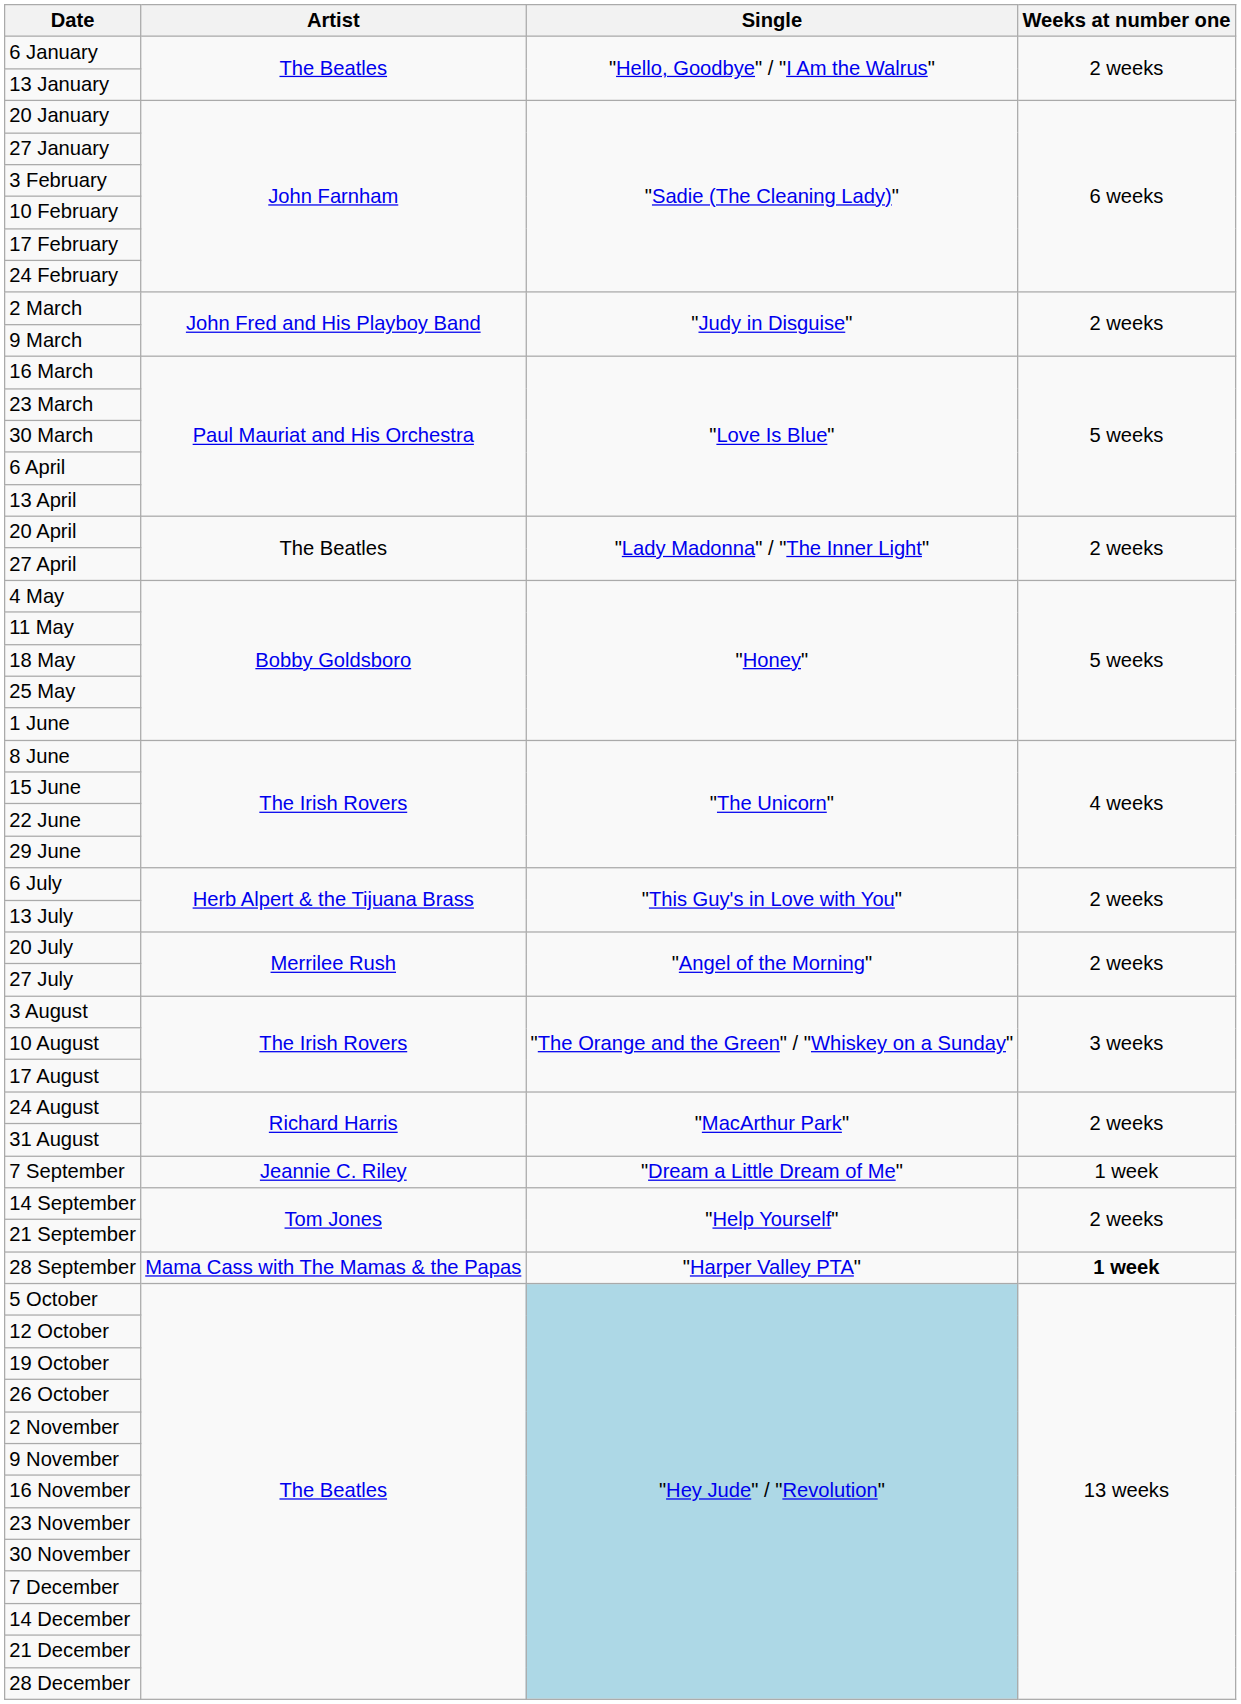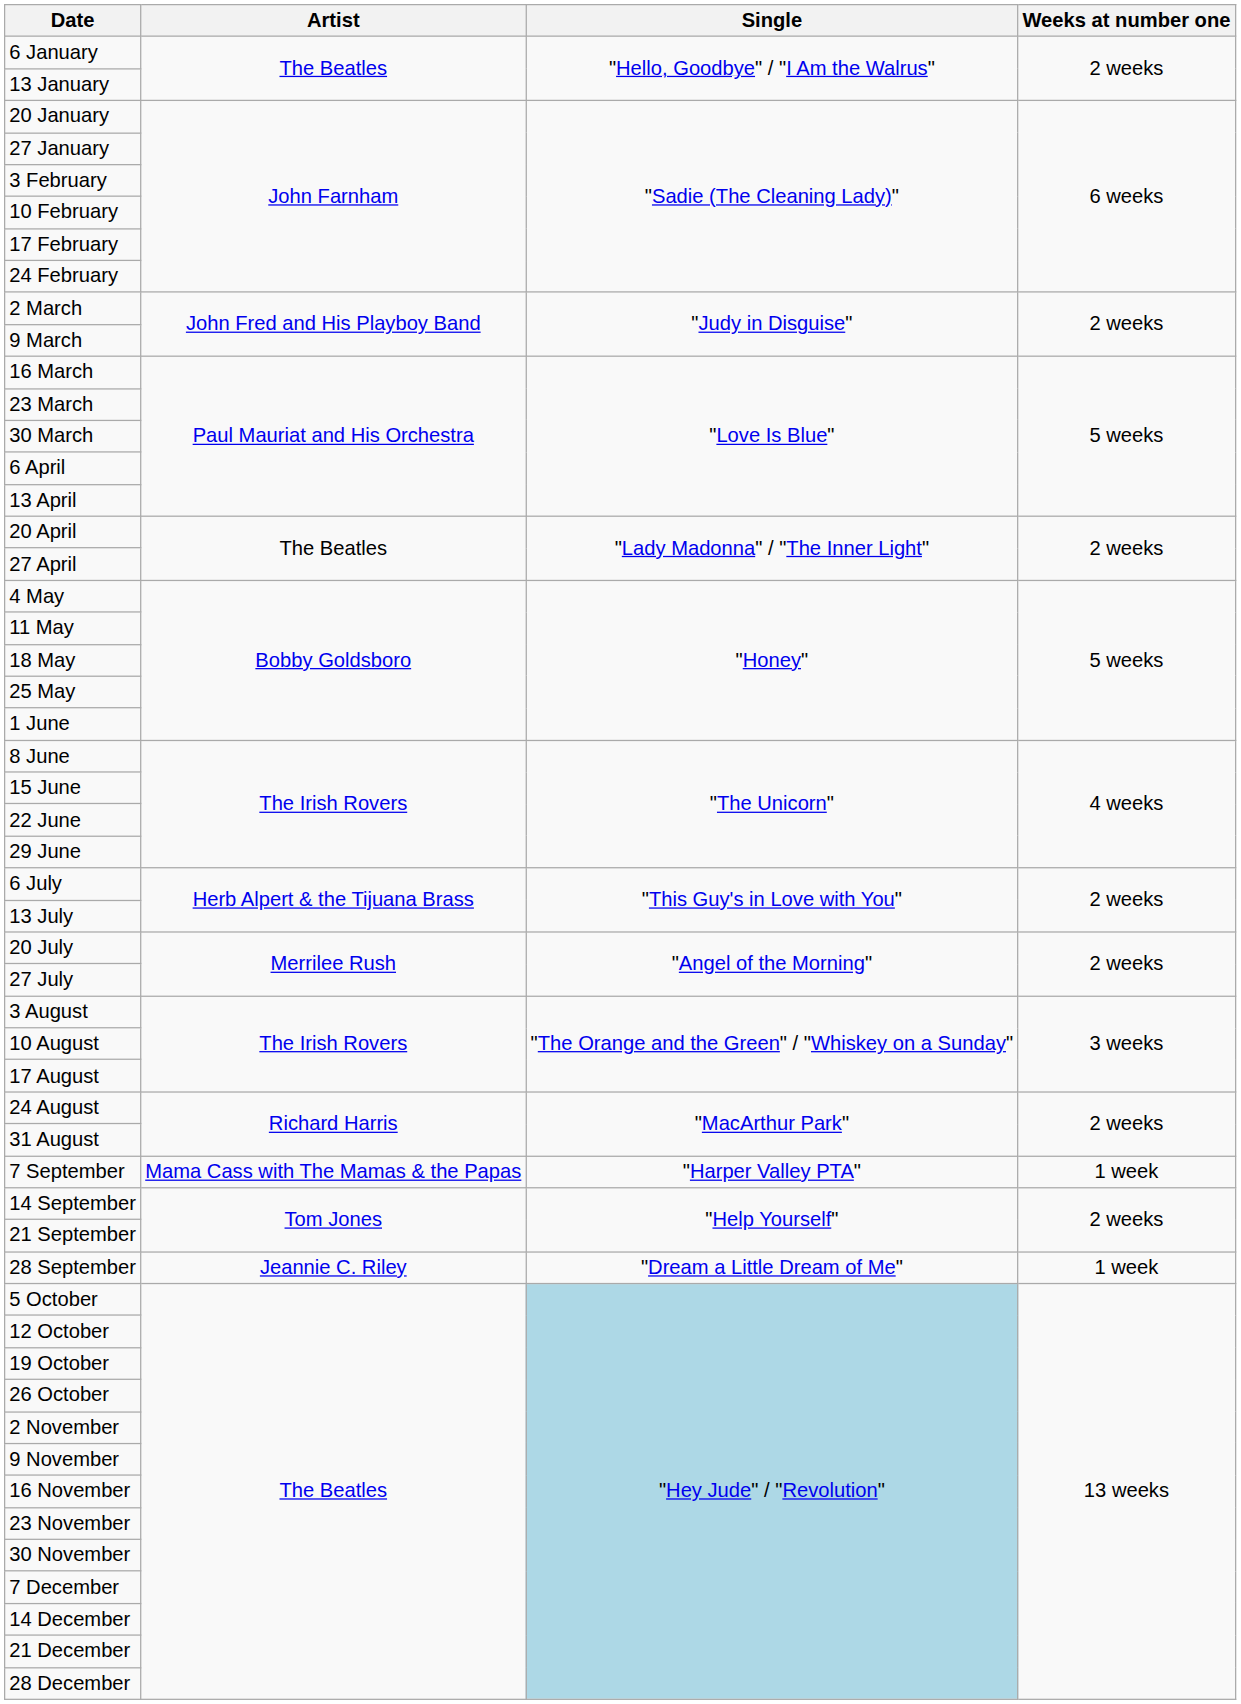 <table class="wikitable">
 <tr>
 <th>Date</th>
 <th>Artist</th>
 <th>Single</th>
 <th>Weeks at number one</th>
 </tr>
 <tr>
 <td>6 January</td>
 <td align="center" rowspan=2><a href='#'>The Beatles</a></td>
 <td align="center" rowspan=2>"<a href='#'>Hello, Goodbye</a>" / "<a href='#'>I Am the Walrus</a>"</td>
 <td align="center" rowspan=2>2 weeks</td>
 </tr>
 <tr>
 <td>13 January</td>
 </tr>
 <tr>
 <td>20 January</td>
 <td align="center" rowspan=6><a href='#'>John Farnham</a></td>
 <td align="center" rowspan=6>"<a href='#'>Sadie (The Cleaning Lady)</a>"</td>
 <td align="center" rowspan=6>6 weeks</td>
 </tr>
 <tr>
 <td>27 January</td>
 </tr>
 <tr>
 <td>3 February</td>
 </tr>
 <tr>
 <td>10 February</td>
 </tr>
 <tr>
 <td>17 February</td>
 </tr>
 <tr>
 <td>24 February</td>
 </tr>
 <tr>
 <td>2 March</td>
 <td align="center" rowspan=2><a href='#'>John Fred and His Playboy Band</a></td>
 <td align="center" rowspan=2>"<a href='#'>Judy in Disguise</a>"</td>
 <td align="center" rowspan=2>2 weeks</td>
 </tr>
 <tr>
 <td>9 March</td>
 </tr>
 <tr>
 <td>16 March</td>
 <td align="center" rowspan=5><a href='#'>Paul Mauriat and His Orchestra</a></td>
 <td align="center" rowspan=5>"<a href='#'>Love Is Blue</a>"</td>
 <td align="center" rowspan=5>5 weeks</td>
 </tr>
 <tr>
 <td>23 March</td>
 </tr>
 <tr>
 <td>30 March</td>
 </tr>
 <tr>
 <td>6 April</td>
 </tr>
 <tr>
 <td>13 April</td>
 </tr>
 <tr>
 <td>20 April</td>
 <td align="center" rowspan=2>The Beatles</td>
 <td align="center" rowspan=2>"<a href='#'>Lady Madonna</a>" / "<a href='#'>The Inner Light</a>"</td>
 <td align="center" rowspan=2>2 weeks</td>
 </tr>
 <tr>
 <td>27 April</td>
 </tr>
 <tr>
 <td>4 May</td>
 <td align="center" rowspan=5><a href='#'>Bobby Goldsboro</a></td>
 <td align="center" rowspan=5>"<a href='#'>Honey</a>"</td>
 <td align="center" rowspan=5>5 weeks</td>
 </tr>
 <tr>
 <td>11 May</td>
 </tr>
 <tr>
 <td>18 May</td>
 </tr>
 <tr>
 <td>25 May</td>
 </tr>
 <tr>
 <td>1 June</td>
 </tr>
 <tr>
 <td>8 June</td>
 <td align="center" rowspan=4><a href='#'>The Irish Rovers</a></td>
 <td align="center" rowspan=4>"<a href='#'>The Unicorn</a>"</td>
 <td align="center" rowspan=4>4 weeks</td>
 </tr>
 <tr>
 <td>15 June</td>
 </tr>
 <tr>
 <td>22 June</td>
 </tr>
 <tr>
 <td>29 June</td>
 </tr>
 <tr>
 <td>6 July</td>
 <td align="center" rowspan=2><a href='#'>Herb Alpert & the Tijuana Brass</a></td>
 <td align="center" rowspan=2>"<a href='#'>This Guy's in Love with You</a>"</td>
 <td align="center" rowspan=2>2 weeks</td>
 </tr>
 <tr>
 <td>13 July</td>
 </tr>
 <tr>
 <td>20 July</td>
 <td align="center" rowspan=2><a href='#'>Merrilee Rush</a></td>
 <td align="center" rowspan=2>"<a href='#'>Angel of the Morning</a>"</td>
 <td align="center" rowspan=2>2 weeks</td>
 </tr>
 <tr>
 <td>27 July</td>
 </tr>
 <tr>
 <td>3 August</td>
 <td align="center" rowspan=3><a href='#'>The Irish Rovers</a></td>
 <td align="center" rowspan=3>"<a href='#'>The Orange and the Green</a>" / "<a href='#'>Whiskey on a Sunday</a>"</td>
 <td align="center" rowspan=3>3 weeks</td>
 </tr>
 <tr>
 <td>10 August</td>
 </tr>
 <tr>
 <td>17 August</td>
 </tr>
 <tr>
 <td>24 August</td>
 <td align="center" rowspan=2><a href='#'>Richard Harris</a></td>
 <td align="center" rowspan=2>"<a href='#'>MacArthur Park</a>"</td>
 <td align="center" rowspan=2>2 weeks</td>
 </tr>
 <tr>
 <td>31 August</td>
 </tr>
 <tr>
 <td>7 September</td>
-<td align="center"><a href='#'>Jeannie C. Riley</a></td>
-<td align="center">"<a href='#'>Dream a Little Dream of Me</a>"</td>
+<td align="center"><a href='#'>Mama Cass with The Mamas & the Papas</a></td>
+<td align="center">"<a href='#'>Harper Valley PTA</a>"</td>
 <td align="center">1 week</td>
 </tr>
 <tr>
 <td>14 September</td>
 <td align="center" rowspan=2><a href='#'>Tom Jones</a></td>
 <td align="center" rowspan=2>"<a href='#'>Help Yourself</a>"</td>
 <td align="center" rowspan=2>2 weeks</td>
 </tr>
 <tr>
 <td>21 September</td>
 </tr>
 <tr>
 <td>28 September</td>
-<td align="center"><a href='#'>Mama Cass with The Mamas & the Papas</a></td>
-<td align="center">"<a href='#'>Harper Valley PTA</a>"</td>
-<td align="center"><strong>1 week</strong></td>
+<td align="center"><a href='#'>Jeannie C. Riley</a></td>
+<td align="center">"<a href='#'>Dream a Little Dream of Me</a>"</td>
+<td align="center">1 week</td>
 </tr>
 <tr>
 <td>5 October</td>
 <td align="center" rowspan=13><a href='#'>The Beatles</a></td>
 <td bgcolor=lightblue align="center" rowspan=13>"<a href='#'>Hey Jude</a>" / "<a href='#'>Revolution</a>"</td>
 <td align="center" rowspan=13>13 weeks</td>
 </tr>
 <tr>
 <td>12 October</td>
 </tr>
 <tr>
 <td>19 October</td>
 </tr>
 <tr>
 <td>26 October</td>
 </tr>
 <tr>
 <td>2 November</td>
 </tr>
 <tr>
 <td>9 November</td>
 </tr>
 <tr>
 <td>16 November</td>
 </tr>
 <tr>
 <td>23 November</td>
 </tr>
 <tr>
 <td>30 November</td>
 </tr>
 <tr>
 <td>7 December</td>
 </tr>
 <tr>
 <td>14 December</td>
 </tr>
 <tr>
 <td>21 December</td>
 </tr>
 <tr>
 <td>28 December</td>
 </tr>
 </table>
